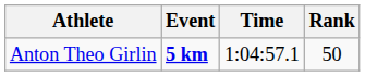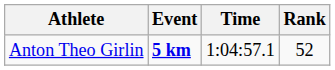 <table class="wikitable" style="font-size:90%; text-align:center">
 <tr>
 <th>Athlete</th>
 <th>Event</th>
 <th>Time</th>
 <th>Rank</th>
 </tr>
 <tr>
 <td align=left><a href='#'>Anton Theo Girlin</a></td>
 <td align=left><strong><a href='#'>5 km</a></strong></td>
 <td>1:04:57.1</td>
-<td>50</td>
+<td>52</td>
 </tr>
 </table>
